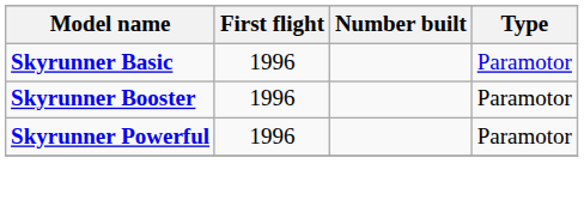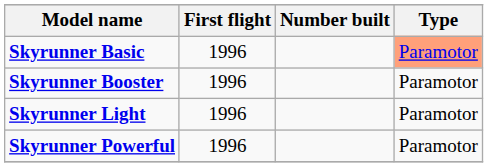 <table class="wikitable" align=center style="font-size:90%;">
 <tr>
 </tr>
 <tr style="background:#efefef;">
 <th>Model name</th>
 <th>First flight</th>
 <th>Number built</th>
 <th>Type</th>
 </tr>
 <tr>
 <td align=left><strong><a href='#'>Skyrunner Basic</a></strong></td>
 <td align=center>1996</td>
 <td align=center></td>
-<td align=left><a href='#'>Paramotor</a></td>
+<td align=left style="background: lightsalmon;"><a href='#'>Paramotor</a></td>
 </tr>
 <tr>
 <td align=left><strong><a href='#'>Skyrunner Booster</a></strong></td>
+<td align=center>1996</td>
+<td align=center></td>
+<td align=left>Paramotor</td>
+</tr>
+<tr>
+<td align=left><strong><a href='#'>Skyrunner Light</a></strong></td>
 <td align=center>1996</td>
 <td align=center></td>
 <td align=left>Paramotor</td>
 </tr>
 <tr>
 <td align=left><strong><a href='#'>Skyrunner Powerful</a></strong></td>
 <td align=center>1996</td>
 <td align=center></td>
 <td align=left>Paramotor</td>
 </tr>
 <tr>
 </tr>
 </table>
